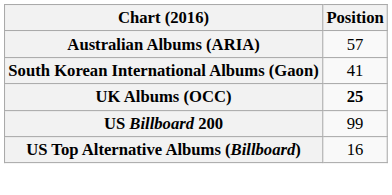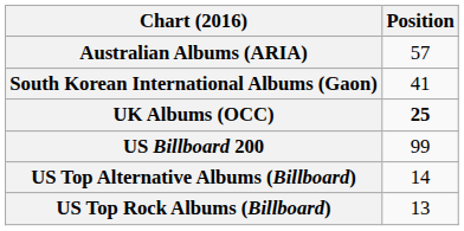 <table class="wikitable sortable plainrowheaders" style="text-align:center">
 <tr>
 <th scope="col">Chart (2016)</th>
 <th scope="col">Position</th>
 </tr>
 <tr>
 <th scope="row">Australian Albums (ARIA)</th>
 <td>57</td>
 </tr>
 <tr>
 <th scope="row">South Korean International Albums (Gaon)</th>
 <td>41</td>
 </tr>
 <tr>
 <th scope="row">UK Albums (OCC)</th>
 <td><strong>25</strong></td>
 </tr>
 <tr>
 <th scope="row">US <em>Billboard</em> 200</th>
 <td>99</td>
 </tr>
 <tr>
 <th scope="row">US Top Alternative Albums (<em>Billboard</em>)</th>
-<td>16</td>
+<td>14</td>
+</tr>
+<tr>
+<th scope="row">US Top Rock Albums (<em>Billboard</em>)</th>
+<td>13</td>
 </tr>
 </table>
